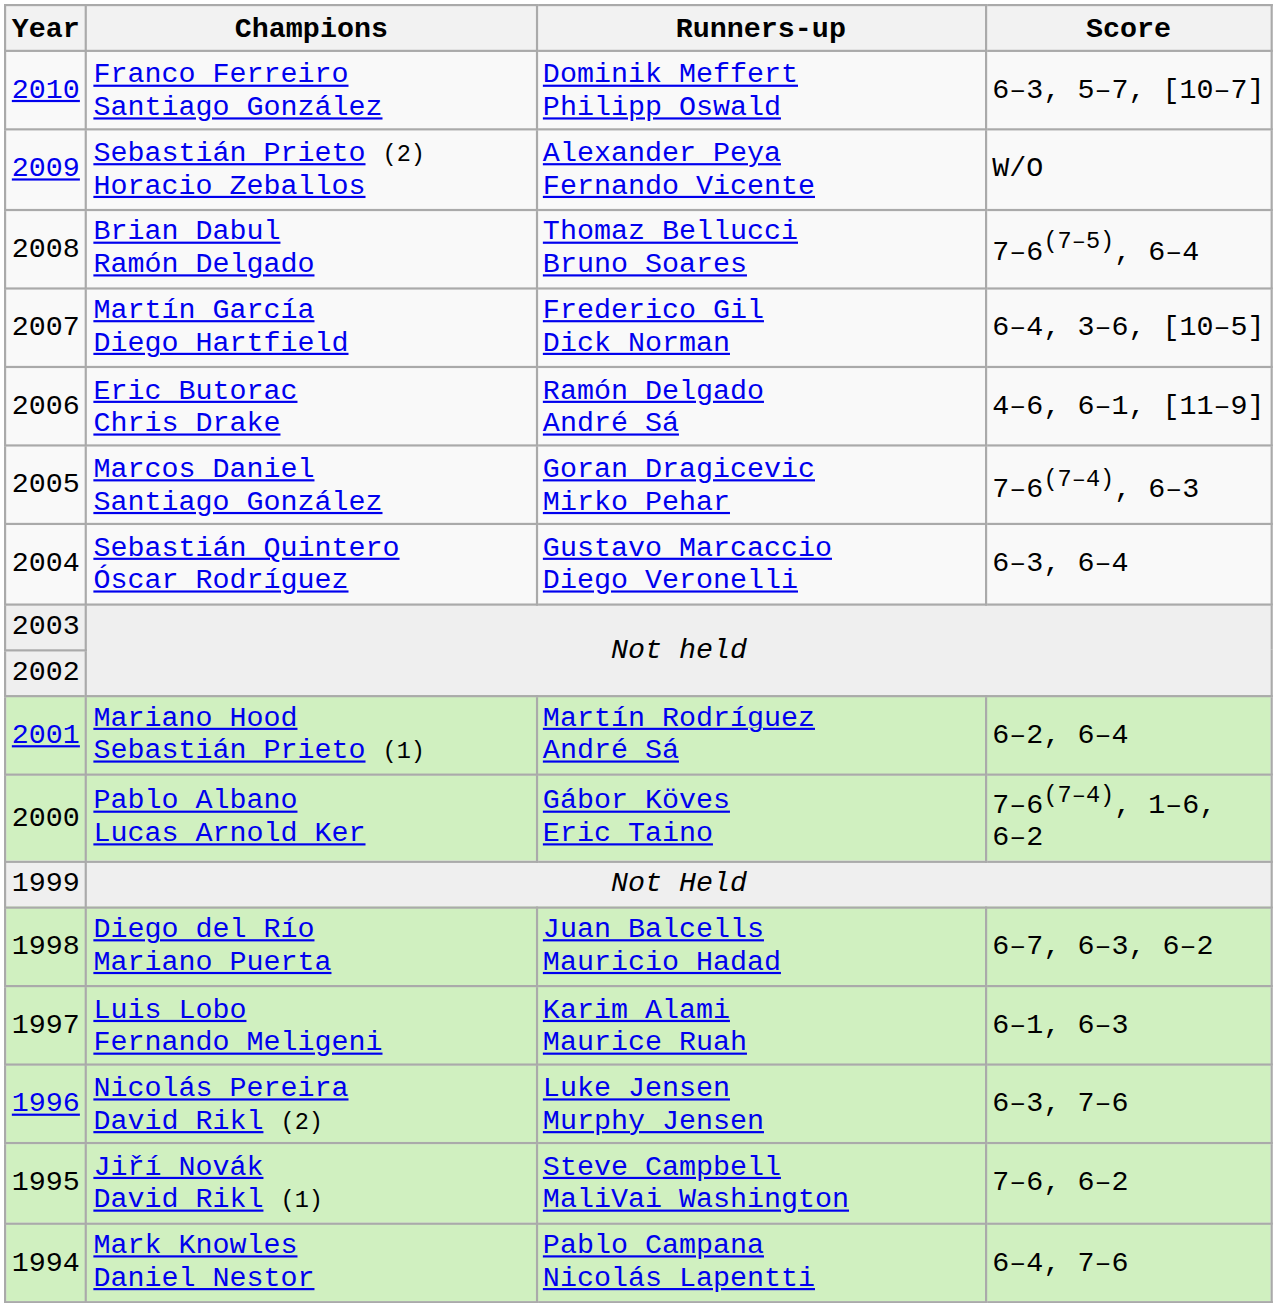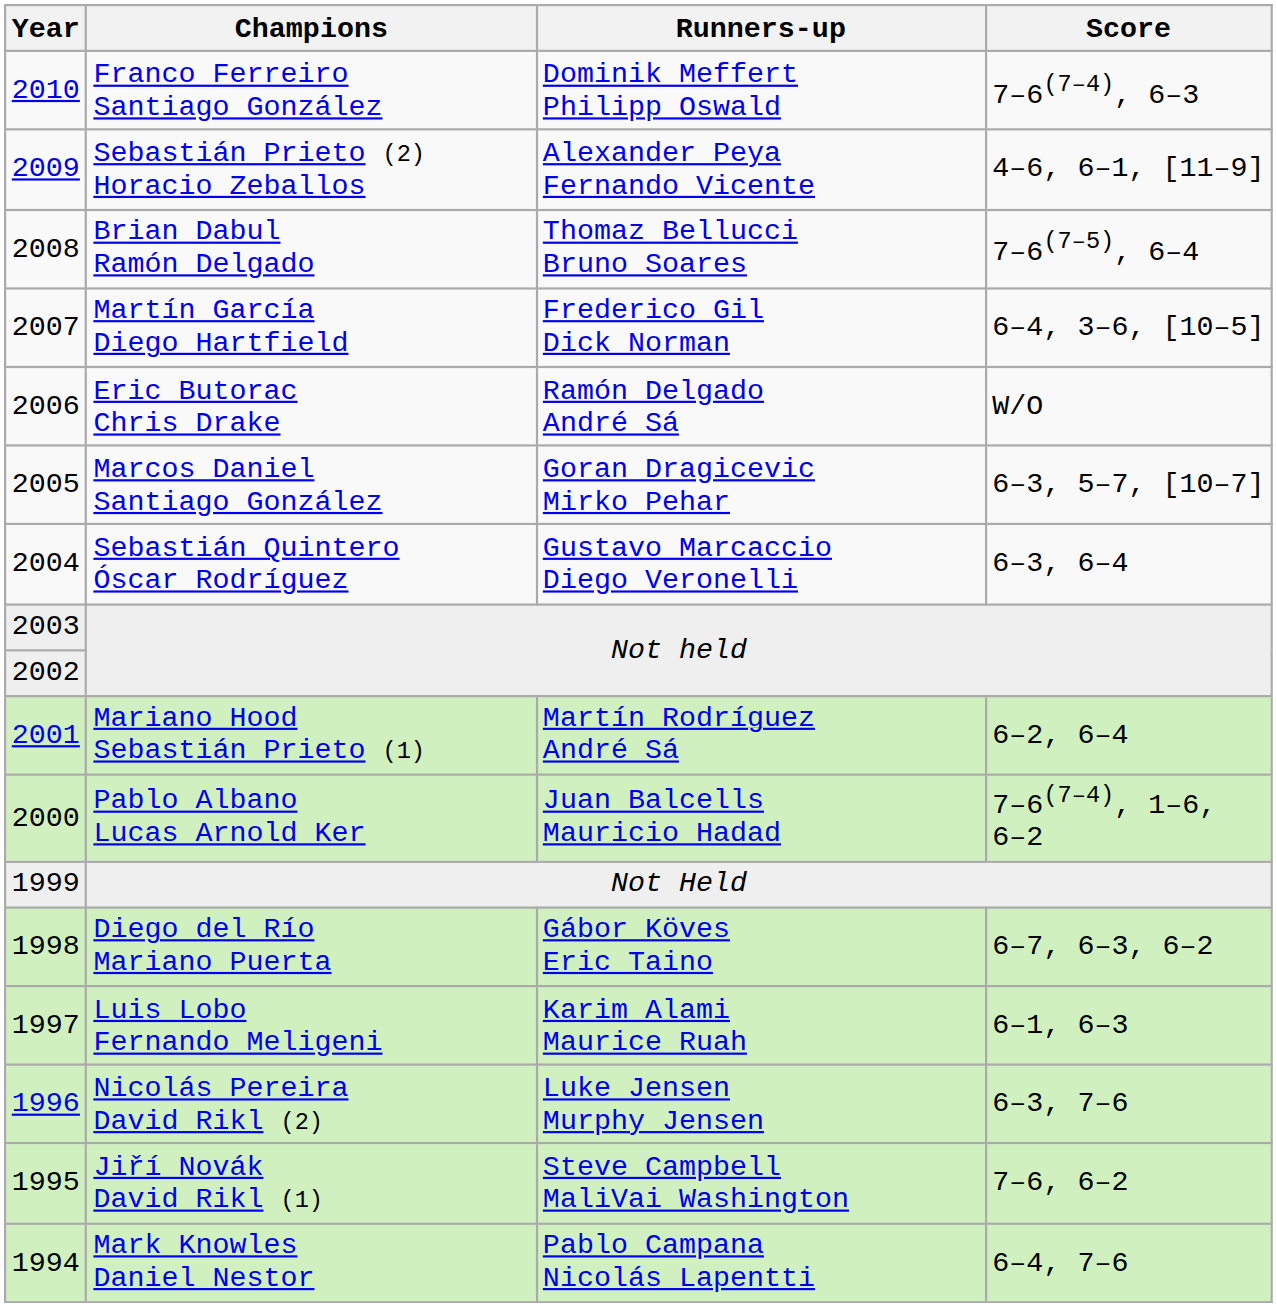 <table class="wikitable">
 <tr>
 <th>Year</th>
 <th width="200">Champions</th>
 <th width="200">Runners-up</th>
 <th width="125">Score</th>
 </tr>
 <tr>
 <td><a href='#'>2010</a></td>
 <td> <a href='#'>Franco Ferreiro</a><br> <a href='#'>Santiago González</a></td>
 <td> <a href='#'>Dominik Meffert</a><br> <a href='#'>Philipp Oswald</a></td>
-<td>6–3, 5–7, [10–7]</td>
+<td>7–6<sup>(7–4)</sup>, 6–3</td>
 </tr>
 <tr>
 <td><a href='#'>2009</a></td>
 <td> <a href='#'>Sebastián Prieto</a> <small>(2)</small><br> <a href='#'>Horacio Zeballos</a></td>
 <td> <a href='#'>Alexander Peya</a><br> <a href='#'>Fernando Vicente</a></td>
-<td>W/O</td>
+<td>4–6, 6–1, [11–9]</td>
 </tr>
 <tr>
 <td>2008</td>
 <td> <a href='#'>Brian Dabul</a><br> <a href='#'>Ramón Delgado</a></td>
 <td> <a href='#'>Thomaz Bellucci</a><br> <a href='#'>Bruno Soares</a></td>
 <td>7–6<sup>(7–5)</sup>, 6–4</td>
 </tr>
 <tr>
 <td>2007</td>
 <td> <a href='#'>Martín García</a><br> <a href='#'>Diego Hartfield</a></td>
 <td> <a href='#'>Frederico Gil</a><br> <a href='#'>Dick Norman</a></td>
 <td>6–4, 3–6, [10–5]</td>
 </tr>
 <tr>
 <td>2006</td>
 <td> <a href='#'>Eric Butorac</a><br> <a href='#'>Chris Drake</a></td>
 <td> <a href='#'>Ramón Delgado</a><br> <a href='#'>André Sá</a></td>
-<td>4–6, 6–1, [11–9]</td>
+<td>W/O</td>
 </tr>
 <tr>
 <td>2005</td>
 <td> <a href='#'>Marcos Daniel</a><br> <a href='#'>Santiago González</a></td>
 <td> <a href='#'>Goran Dragicevic</a><br> <a href='#'>Mirko Pehar</a></td>
-<td>7–6<sup>(7–4)</sup>, 6–3</td>
+<td>6–3, 5–7, [10–7]</td>
 </tr>
 <tr>
 <td>2004</td>
 <td> <a href='#'>Sebastián Quintero</a><br> <a href='#'>Óscar Rodríguez</a></td>
 <td> <a href='#'>Gustavo Marcaccio</a><br> <a href='#'>Diego Veronelli</a></td>
 <td>6–3, 6–4</td>
 </tr>
 <tr>
 <td style="background:#efefef">2003</td>
 <td rowspan="2" colspan=3 align=center style="background:#efefef"><em>Not held</em></td>
 </tr>
 <tr>
 <td style="background:#efefef">2002</td>
 </tr>
 <tr>
 <td bgcolor="d0f0c0"><a href='#'>2001</a></td>
 <td bgcolor="d0f0c0"> <a href='#'>Mariano Hood</a><br> <a href='#'>Sebastián Prieto</a> <small>(1)</small></td>
 <td bgcolor="d0f0c0"> <a href='#'>Martín Rodríguez</a><br> <a href='#'>André Sá</a></td>
 <td bgcolor="d0f0c0">6–2, 6–4</td>
 </tr>
 <tr>
 <td bgcolor="d0f0c0">2000</td>
 <td bgcolor="d0f0c0"> <a href='#'>Pablo Albano</a><br> <a href='#'>Lucas Arnold Ker</a></td>
-<td bgcolor="d0f0c0"> <a href='#'>Gábor Köves</a><br> <a href='#'>Eric Taino</a></td>
+<td bgcolor="d0f0c0"> <a href='#'>Juan Balcells</a><br> <a href='#'>Mauricio Hadad</a></td>
 <td bgcolor="d0f0c0">7–6<sup>(7–4)</sup>, 1–6, 6–2</td>
 </tr>
 <tr>
 <td style="background:#efefef">1999</td>
 <td colspan=3 align=center style="background:#efefef"><em>Not Held</em></td>
 </tr>
 <tr>
 <td bgcolor="d0f0c0">1998</td>
 <td bgcolor="d0f0c0"> <a href='#'>Diego del Río</a><br> <a href='#'>Mariano Puerta</a></td>
-<td bgcolor="d0f0c0"> <a href='#'>Juan Balcells</a><br> <a href='#'>Mauricio Hadad</a></td>
+<td bgcolor="d0f0c0"> <a href='#'>Gábor Köves</a><br> <a href='#'>Eric Taino</a></td>
 <td bgcolor="d0f0c0">6–7, 6–3, 6–2</td>
 </tr>
 <tr>
 <td bgcolor="d0f0c0">1997</td>
 <td bgcolor="d0f0c0"> <a href='#'>Luis Lobo</a><br> <a href='#'>Fernando Meligeni</a></td>
 <td bgcolor="d0f0c0"> <a href='#'>Karim Alami</a><br> <a href='#'>Maurice Ruah</a></td>
 <td bgcolor="d0f0c0">6–1, 6–3</td>
 </tr>
 <tr>
 <td bgcolor="d0f0c0"><a href='#'>1996</a></td>
 <td bgcolor="d0f0c0"> <a href='#'>Nicolás Pereira</a><br> <a href='#'>David Rikl</a> <small>(2)</small></td>
 <td bgcolor="d0f0c0"> <a href='#'>Luke Jensen</a><br> <a href='#'>Murphy Jensen</a></td>
 <td bgcolor="d0f0c0">6–3, 7–6</td>
 </tr>
 <tr>
 <td bgcolor="d0f0c0">1995</td>
 <td bgcolor="d0f0c0"> <a href='#'>Jiří Novák</a><br> <a href='#'>David Rikl</a> <small>(1)</small></td>
 <td bgcolor="d0f0c0"> <a href='#'>Steve Campbell</a><br> <a href='#'>MaliVai Washington</a></td>
 <td bgcolor="d0f0c0">7–6, 6–2</td>
 </tr>
 <tr>
 <td bgcolor="d0f0c0">1994</td>
 <td bgcolor="d0f0c0"> <a href='#'>Mark Knowles</a><br> <a href='#'>Daniel Nestor</a></td>
 <td bgcolor="d0f0c0"> <a href='#'>Pablo Campana</a><br> <a href='#'>Nicolás Lapentti</a></td>
 <td bgcolor="d0f0c0">6–4, 7–6</td>
 </tr>
 </table>
